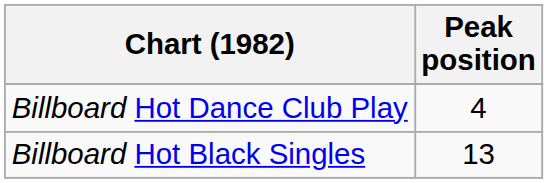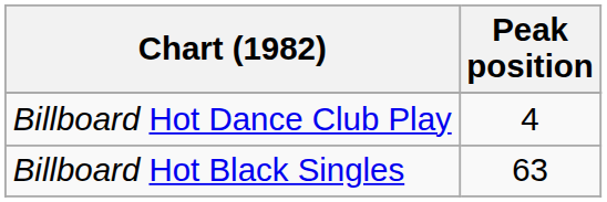 <table class="wikitable plainrowheaders sortable">
 <tr>
 <th>Chart (1982)</th>
 <th>Peak<br>position</th>
 </tr>
 <tr>
 </tr>
 <tr>
 </tr>
 <tr>
 </tr>
 <tr>
 </tr>
 <tr>
 <td><em>Billboard</em> <a href='#'>Hot Dance Club Play</a></td>
 <td style="text-align:center;">4</td>
 </tr>
 <tr>
 <td><em>Billboard</em> <a href='#'>Hot Black Singles</a></td>
-<td style="text-align:center;">13</td>
+<td style="text-align:center;">63</td>
 </tr>
 </table>
